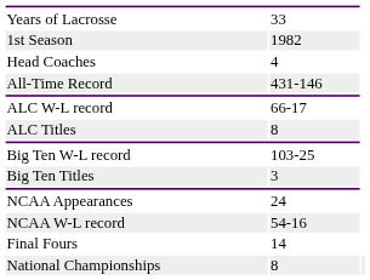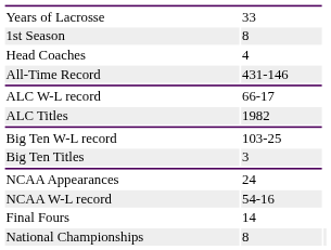 <table style="width:60%;" class="toccolours">
 <tr>
 <th colspan="2" style="background:#4e015c;"></th>
 </tr>
 <tr>
 <td>Years of Lacrosse</td>
 <td>33</td>
 </tr>
 <tr style="background:#eee;">
 <td>1st Season</td>
-<td>1982</td>
+<td>8</td>
 </tr>
 <tr>
 <td>Head Coaches</td>
 <td>4</td>
 </tr>
 <tr style="background:#eee;">
 <td>All-Time Record</td>
 <td>431-146</td>
 </tr>
 <tr>
 <th colspan="2" style="background:#4e015c;"></th>
 </tr>
 <tr>
 <td>ALC W-L record</td>
 <td>66-17</td>
 </tr>
 <tr style="background:#eee;">
 <td>ALC Titles</td>
-<td>8</td>
+<td>1982</td>
 </tr>
 <tr>
 <th colspan="2" style="background:#4e015c;"></th>
 </tr>
 <tr>
 <td>Big Ten W-L record</td>
 <td>103-25</td>
 </tr>
 <tr style="background:#eee;">
 <td>Big Ten Titles</td>
 <td>3</td>
 </tr>
 <tr>
 <th colspan="2" style="background:#4e015c;"></th>
 </tr>
 <tr>
 <td>NCAA Appearances</td>
 <td>24</td>
 </tr>
 <tr style="background:#eee;">
 <td>NCAA W-L record</td>
 <td>54-16</td>
 </tr>
 <tr>
 <td>Final Fours</td>
 <td>14</td>
 </tr>
 <tr style="background:#eee;">
 <td>National Championships</td>
 <td>8</td>
 <th colspan="2" style="background:#eee;"></th>
 </tr>
 </table>
